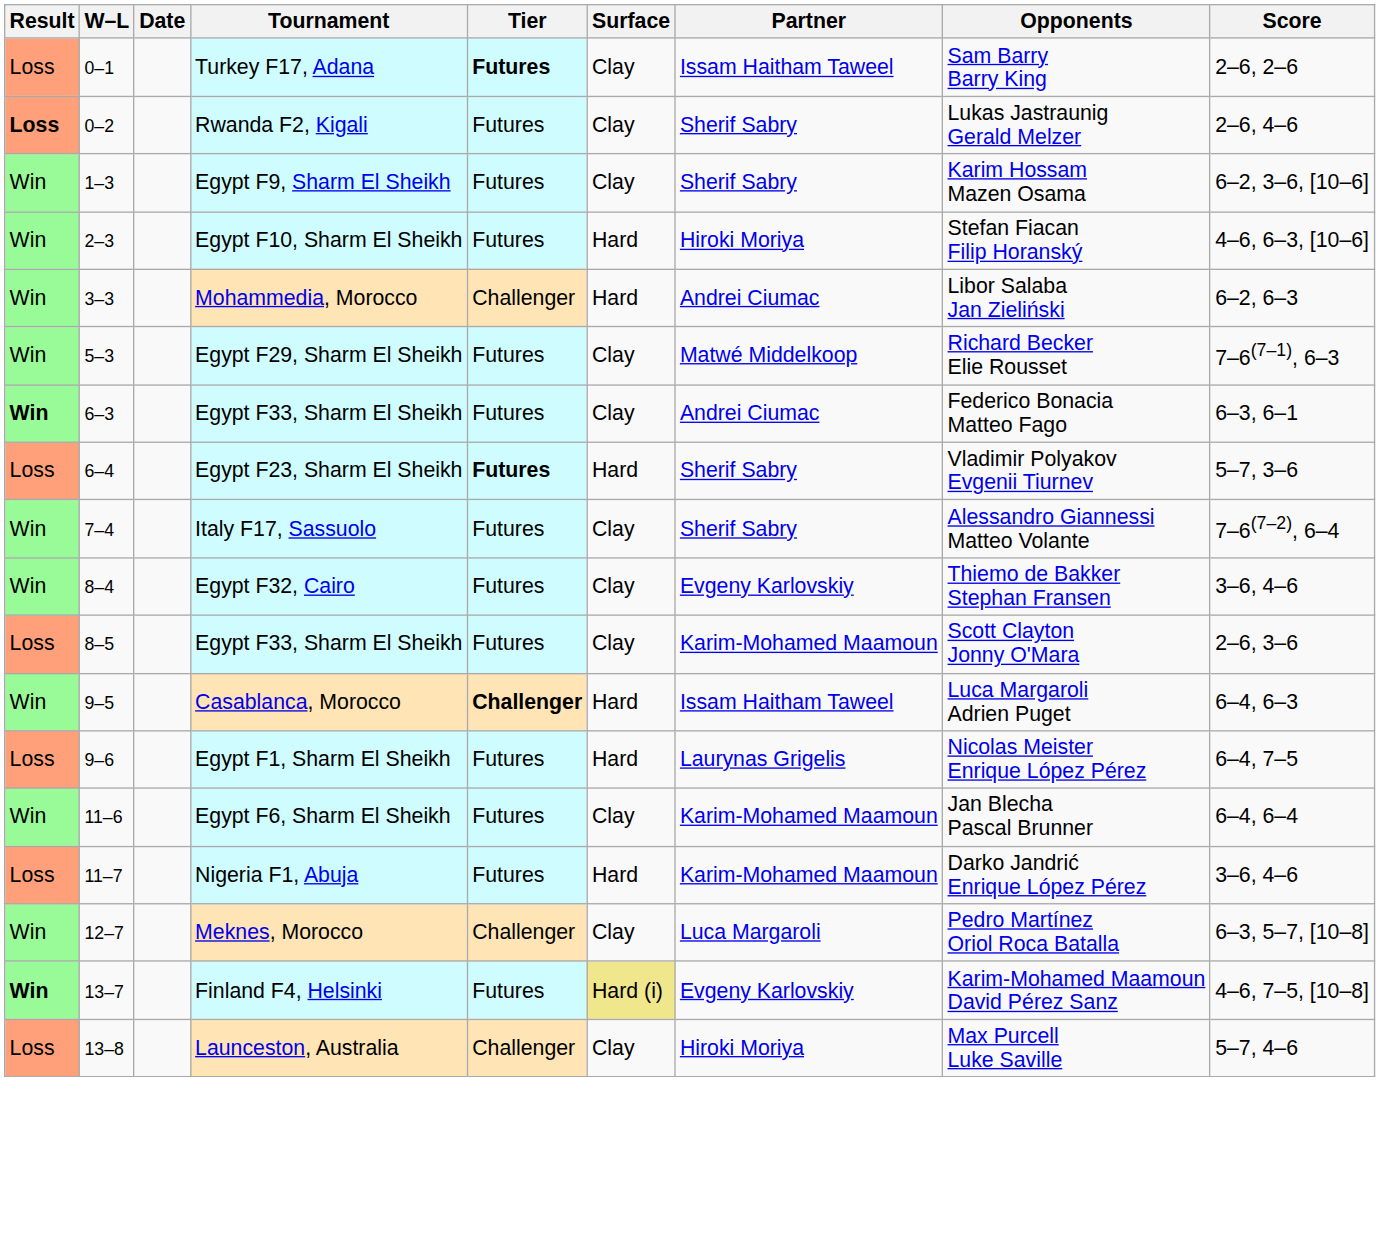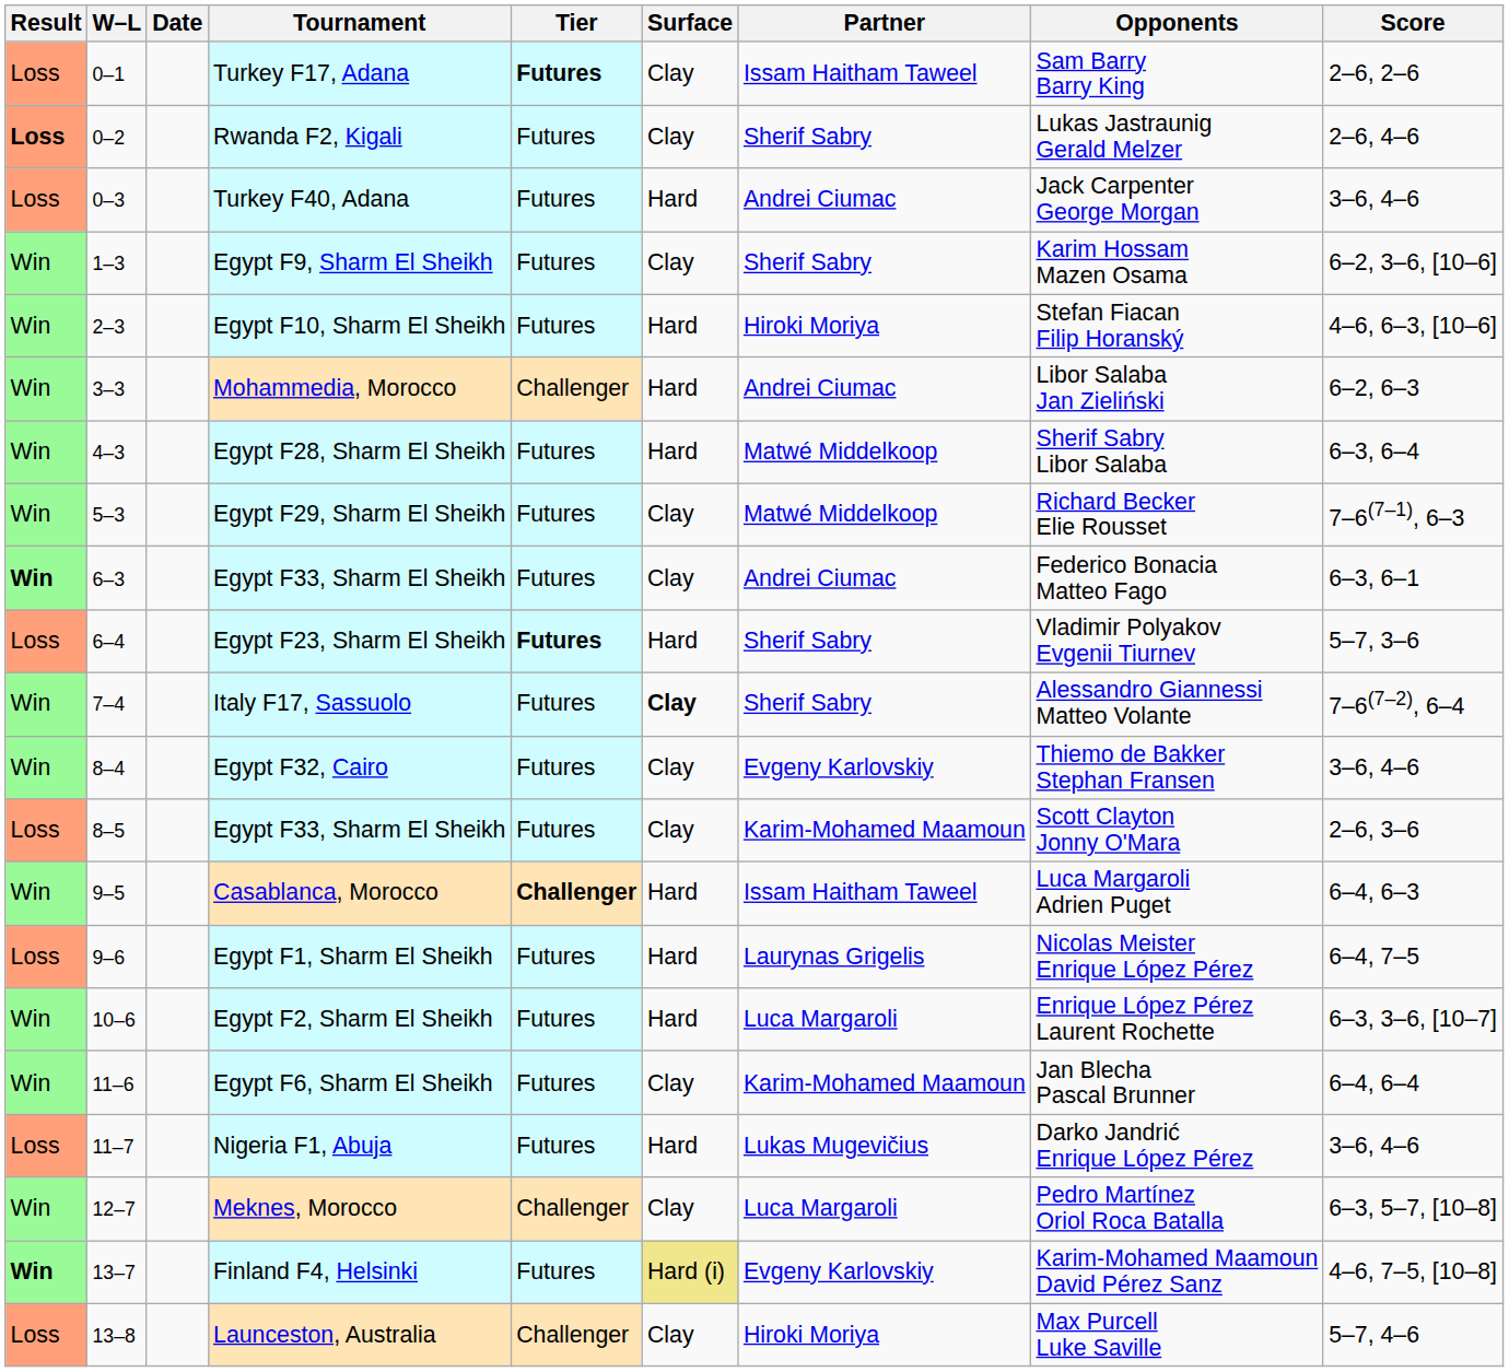 <table class="sortable wikitable">
 <tr>
 <th>Result</th>
 <th class="unsortable">W–L</th>
 <th>Date</th>
 <th>Tournament</th>
 <th>Tier</th>
 <th>Surface</th>
 <th>Partner</th>
 <th>Opponents</th>
 <th class="unsortable">Score</th>
 </tr>
 <tr>
 <td style="background:#ffa07a;">Loss</td>
 <td><small>0–1</small></td>
 <td></td>
 <td style="background:#cffcff;">Turkey F17, <a href='#'>Adana</a></td>
 <td style="background:#cffcff;"><strong>Futures</strong></td>
 <td>Clay</td>
 <td> <a href='#'>Issam Haitham Taweel</a></td>
 <td> <a href='#'>Sam Barry</a><br> <a href='#'>Barry King</a></td>
 <td>2–6, 2–6</td>
 </tr>
 <tr>
 <td style="background:#ffa07a;"><strong>Loss</strong></td>
 <td><small>0–2</small></td>
 <td></td>
 <td style="background:#cffcff;">Rwanda F2, <a href='#'>Kigali</a></td>
 <td style="background:#cffcff;">Futures</td>
 <td>Clay</td>
 <td> <a href='#'>Sherif Sabry</a></td>
 <td> Lukas Jastraunig<br> <a href='#'>Gerald Melzer</a></td>
 <td>2–6, 4–6</td>
 </tr>
 <tr>
+<td style="background:#ffa07a;">Loss</td>
+<td><small>0–3</small></td>
+<td></td>
+<td style="background:#cffcff;">Turkey F40, Adana</td>
+<td style="background:#cffcff;">Futures</td>
+<td>Hard</td>
+<td> <a href='#'>Andrei Ciumac</a></td>
+<td> Jack Carpenter<br> <a href='#'>George Morgan</a></td>
+<td>3–6, 4–6</td>
+</tr>
+<tr>
 <td style="background:#98fb98;">Win</td>
 <td><small>1–3</small></td>
 <td></td>
 <td style="background:#cffcff;">Egypt F9, <a href='#'>Sharm El Sheikh</a></td>
 <td style="background:#cffcff;">Futures</td>
 <td>Clay</td>
 <td> <a href='#'>Sherif Sabry</a></td>
 <td> <a href='#'>Karim Hossam</a><br> Mazen Osama</td>
 <td>6–2, 3–6, [10–6]</td>
 </tr>
 <tr>
 <td style="background:#98fb98;">Win</td>
 <td><small>2–3</small></td>
 <td></td>
 <td style="background:#cffcff;">Egypt F10, Sharm El Sheikh</td>
 <td style="background:#cffcff;">Futures</td>
 <td>Hard</td>
 <td> <a href='#'>Hiroki Moriya</a></td>
 <td> Stefan Fiacan<br> <a href='#'>Filip Horanský</a></td>
 <td>4–6, 6–3, [10–6]</td>
 </tr>
 <tr>
 <td style="background:#98fb98;">Win</td>
 <td><small>3–3</small></td>
 <td><a href='#'></a></td>
 <td style="background:moccasin;"><a href='#'>Mohammedia</a>, Morocco</td>
 <td style="background:moccasin;">Challenger</td>
 <td>Hard</td>
 <td> <a href='#'>Andrei Ciumac</a></td>
 <td> Libor Salaba<br> <a href='#'>Jan Zieliński</a></td>
 <td>6–2, 6–3</td>
+</tr>
+<tr>
+<td style="background:#98fb98;">Win</td>
+<td><small>4–3</small></td>
+<td></td>
+<td style="background:#cffcff;">Egypt F28, Sharm El Sheikh</td>
+<td style="background:#cffcff;">Futures</td>
+<td>Hard</td>
+<td> <a href='#'>Matwé Middelkoop</a></td>
+<td> <a href='#'>Sherif Sabry</a><br> Libor Salaba</td>
+<td>6–3, 6–4</td>
 </tr>
 <tr>
 <td style="background:#98fb98;">Win</td>
 <td><small>5–3</small></td>
 <td></td>
 <td style="background:#cffcff;">Egypt F29, Sharm El Sheikh</td>
 <td style="background:#cffcff;">Futures</td>
 <td>Clay</td>
 <td> <a href='#'>Matwé Middelkoop</a></td>
 <td> <a href='#'>Richard Becker</a><br> Elie Rousset</td>
 <td>7–6<sup>(7–1)</sup>, 6–3</td>
 </tr>
 <tr>
 <td style="background:#98fb98;"><strong>Win</strong></td>
 <td><small>6–3</small></td>
 <td></td>
 <td style="background:#cffcff;">Egypt F33, Sharm El Sheikh</td>
 <td style="background:#cffcff;">Futures</td>
 <td>Clay</td>
 <td> <a href='#'>Andrei Ciumac</a></td>
 <td> Federico Bonacia<br> Matteo Fago</td>
 <td>6–3, 6–1</td>
 </tr>
 <tr>
 <td style="background:#ffa07a;">Loss</td>
 <td><small>6–4</small></td>
 <td></td>
 <td style="background:#cffcff;">Egypt F23, Sharm El Sheikh</td>
 <td style="background:#cffcff;"><strong>Futures</strong></td>
 <td>Hard</td>
 <td> <a href='#'>Sherif Sabry</a></td>
 <td> Vladimir Polyakov<br> <a href='#'>Evgenii Tiurnev</a></td>
 <td>5–7, 3–6</td>
 </tr>
 <tr>
 <td style="background:#98fb98;">Win</td>
 <td><small>7–4</small></td>
 <td></td>
 <td style="background:#cffcff;">Italy F17, <a href='#'>Sassuolo</a></td>
 <td style="background:#cffcff;">Futures</td>
-<td>Clay</td>
+<td><strong>Clay</strong></td>
 <td> <a href='#'>Sherif Sabry</a></td>
 <td> <a href='#'>Alessandro Giannessi</a><br> Matteo Volante</td>
 <td>7–6<sup>(7–2)</sup>, 6–4</td>
 </tr>
 <tr>
 <td style="background:#98fb98;">Win</td>
 <td><small>8–4</small></td>
 <td></td>
 <td style="background:#cffcff;">Egypt F32, <a href='#'>Cairo</a></td>
 <td style="background:#cffcff;">Futures</td>
 <td>Clay</td>
 <td> <a href='#'>Evgeny Karlovskiy</a></td>
 <td> <a href='#'>Thiemo de Bakker</a><br> <a href='#'>Stephan Fransen</a></td>
 <td>3–6, 4–6</td>
 </tr>
 <tr>
 <td style="background:#ffa07a;">Loss</td>
 <td><small>8–5</small></td>
 <td></td>
 <td style="background:#cffcff;">Egypt F33, Sharm El Sheikh</td>
 <td style="background:#cffcff;">Futures</td>
 <td>Clay</td>
 <td> <a href='#'>Karim-Mohamed Maamoun</a></td>
 <td> <a href='#'>Scott Clayton</a><br> <a href='#'>Jonny O'Mara</a></td>
 <td>2–6, 3–6</td>
 </tr>
 <tr>
 <td style="background:#98fb98;">Win</td>
 <td><small>9–5</small></td>
 <td><a href='#'></a></td>
 <td style="background:moccasin;"><a href='#'>Casablanca</a>, Morocco</td>
 <td style="background:moccasin;"><strong>Challenger</strong></td>
 <td>Hard</td>
 <td> <a href='#'>Issam Haitham Taweel</a></td>
 <td> <a href='#'>Luca Margaroli</a><br> Adrien Puget</td>
 <td>6–4, 6–3</td>
 </tr>
 <tr>
 <td style="background:#ffa07a;">Loss</td>
 <td><small>9–6</small></td>
 <td></td>
 <td style="background:#cffcff;">Egypt F1, Sharm El Sheikh</td>
 <td style="background:#cffcff;">Futures</td>
 <td>Hard</td>
 <td> <a href='#'>Laurynas Grigelis</a></td>
 <td> <a href='#'>Nicolas Meister</a><br> <a href='#'>Enrique López Pérez</a></td>
 <td>6–4, 7–5</td>
 </tr>
 <tr>
 <td style="background:#98fb98;">Win</td>
+<td><small>10–6</small></td>
+<td></td>
+<td style="background:#cffcff;">Egypt F2, Sharm El Sheikh</td>
+<td style="background:#cffcff;">Futures</td>
+<td>Hard</td>
+<td> <a href='#'>Luca Margaroli</a></td>
+<td> <a href='#'>Enrique López Pérez</a><br> Laurent Rochette</td>
+<td>6–3, 3–6, [10–7]</td>
+</tr>
+<tr>
+<td style="background:#98fb98;">Win</td>
 <td><small>11–6</small></td>
 <td></td>
 <td style="background:#cffcff;">Egypt F6, Sharm El Sheikh</td>
 <td style="background:#cffcff;">Futures</td>
 <td>Clay</td>
 <td> <a href='#'>Karim-Mohamed Maamoun</a></td>
 <td> Jan Blecha<br> Pascal Brunner</td>
 <td>6–4, 6–4</td>
 </tr>
 <tr>
 <td style="background:#ffa07a;">Loss</td>
 <td><small>11–7</small></td>
 <td></td>
 <td style="background:#cffcff;">Nigeria F1, <a href='#'>Abuja</a></td>
 <td style="background:#cffcff;">Futures</td>
 <td>Hard</td>
-<td> <a href='#'>Karim-Mohamed Maamoun</a></td>
+<td> <a href='#'>Lukas Mugevičius</a></td>
 <td> Darko Jandrić<br> <a href='#'>Enrique López Pérez</a></td>
 <td>3–6, 4–6</td>
 </tr>
 <tr>
 <td style="background:#98fb98;">Win</td>
 <td><small>12–7</small></td>
 <td><a href='#'></a></td>
 <td style="background:moccasin;"><a href='#'>Meknes</a>, Morocco</td>
 <td style="background:moccasin;">Challenger</td>
 <td>Clay</td>
 <td> <a href='#'>Luca Margaroli</a></td>
 <td> <a href='#'>Pedro Martínez</a><br> <a href='#'>Oriol Roca Batalla</a></td>
 <td>6–3, 5–7, [10–8]</td>
 </tr>
 <tr>
 <td style="background:#98fb98;"><strong>Win</strong></td>
 <td><small>13–7</small></td>
 <td></td>
 <td style="background:#cffcff;">Finland F4, <a href='#'>Helsinki</a></td>
 <td style="background:#cffcff;">Futures</td>
 <td style="background: khaki;">Hard (i)</td>
 <td> <a href='#'>Evgeny Karlovskiy</a></td>
 <td> <a href='#'>Karim-Mohamed Maamoun</a><br> <a href='#'>David Pérez Sanz</a></td>
 <td>4–6, 7–5, [10–8]</td>
 </tr>
 <tr>
 <td style="background:#ffa07a;">Loss</td>
 <td><small>13–8</small></td>
 <td><a href='#'></a></td>
 <td style="background:moccasin;"><a href='#'>Launceston</a>, Australia</td>
 <td style="background:moccasin;">Challenger</td>
 <td>Clay</td>
 <td> <a href='#'>Hiroki Moriya</a></td>
 <td> <a href='#'>Max Purcell</a><br> <a href='#'>Luke Saville</a></td>
 <td>5–7, 4–6</td>
 </tr>
 </table>
